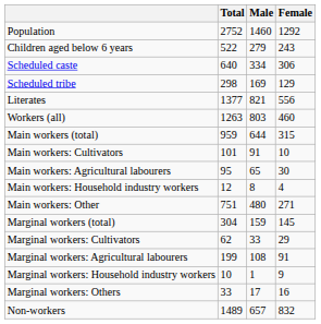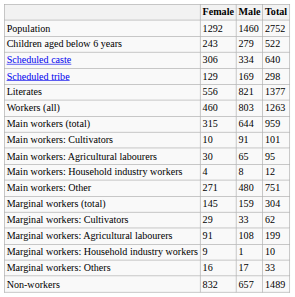 <table class="wikitable sortable">
 <tr>
 <th></th>
+<th>Female</th>
+<th>Male</th>
 <th>Total</th>
-<th>Male</th>
-<th>Female</th>
 </tr>
 <tr>
 <td>Population</td>
+<td>1292</td>
+<td>1460</td>
 <td>2752</td>
-<td>1460</td>
-<td>1292</td>
 </tr>
 <tr>
 <td>Children aged below 6 years</td>
+<td>243</td>
+<td>279</td>
 <td>522</td>
-<td>279</td>
-<td>243</td>
 </tr>
 <tr>
 <td><a href='#'>Scheduled caste</a></td>
+<td>306</td>
+<td>334</td>
 <td>640</td>
-<td>334</td>
-<td>306</td>
 </tr>
 <tr>
 <td><a href='#'>Scheduled tribe</a></td>
+<td>129</td>
+<td>169</td>
 <td>298</td>
-<td>169</td>
-<td>129</td>
 </tr>
 <tr>
 <td>Literates</td>
+<td>556</td>
+<td>821</td>
 <td>1377</td>
-<td>821</td>
-<td>556</td>
 </tr>
 <tr>
 <td>Workers (all)</td>
+<td>460</td>
+<td>803</td>
 <td>1263</td>
-<td>803</td>
-<td>460</td>
 </tr>
 <tr>
 <td>Main workers (total)</td>
+<td>315</td>
+<td>644</td>
 <td>959</td>
-<td>644</td>
-<td>315</td>
 </tr>
 <tr>
 <td>Main workers: Cultivators</td>
+<td>10</td>
+<td>91</td>
 <td>101</td>
+</tr>
+<tr>
+<td>Main workers: Agricultural labourers</td>
+<td>30</td>
+<td>65</td>
+<td>95</td>
+</tr>
+<tr>
+<td>Main workers: Household industry workers</td>
+<td>4</td>
+<td>8</td>
+<td>12</td>
+</tr>
+<tr>
+<td>Main workers: Other</td>
+<td>271</td>
+<td>480</td>
+<td>751</td>
+</tr>
+<tr>
+<td>Marginal workers (total)</td>
+<td>145</td>
+<td>159</td>
+<td>304</td>
+</tr>
+<tr>
+<td>Marginal workers: Cultivators</td>
+<td>29</td>
+<td>33</td>
+<td>62</td>
+</tr>
+<tr>
+<td>Marginal workers: Agricultural labourers</td>
 <td>91</td>
+<td>108</td>
+<td>199</td>
+</tr>
+<tr>
+<td>Marginal workers: Household industry workers</td>
+<td>9</td>
+<td>1</td>
 <td>10</td>
 </tr>
 <tr>
-<td>Main workers: Agricultural labourers</td>
-<td>95</td>
-<td>65</td>
-<td>30</td>
-</tr>
-<tr>
-<td>Main workers: Household industry workers</td>
-<td>12</td>
-<td>8</td>
-<td>4</td>
-</tr>
-<tr>
-<td>Main workers: Other</td>
-<td>751</td>
-<td>480</td>
-<td>271</td>
-</tr>
-<tr>
-<td>Marginal workers (total)</td>
-<td>304</td>
-<td>159</td>
-<td>145</td>
-</tr>
-<tr>
-<td>Marginal workers: Cultivators</td>
-<td>62</td>
+<td>Marginal workers: Others</td>
+<td>16</td>
+<td>17</td>
 <td>33</td>
-<td>29</td>
-</tr>
-<tr>
-<td>Marginal workers: Agricultural labourers</td>
-<td>199</td>
-<td>108</td>
-<td>91</td>
-</tr>
-<tr>
-<td>Marginal workers: Household industry workers</td>
-<td>10</td>
-<td>1</td>
-<td>9</td>
-</tr>
-<tr>
-<td>Marginal workers: Others</td>
-<td>33</td>
-<td>17</td>
-<td>16</td>
 </tr>
 <tr>
 <td>Non-workers</td>
+<td>832</td>
+<td>657</td>
 <td>1489</td>
-<td>657</td>
-<td>832</td>
 </tr>
 </table>
